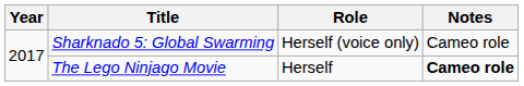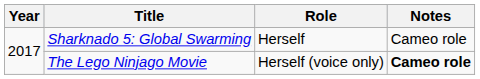 <table class="wikitable">
 <tr style="background:#b0c4de; text-align:center;">
 <th>Year</th>
 <th>Title</th>
 <th>Role</th>
 <th>Notes</th>
 </tr>
 <tr>
 <td rowspan=2>2017</td>
 <td><em><a href='#'>Sharknado 5: Global Swarming</a></em></td>
-<td>Herself (voice only)</td>
+<td>Herself</td>
 <td>Cameo role</td>
 </tr>
 <tr>
 <td><em><a href='#'>The Lego Ninjago Movie</a></em></td>
-<td>Herself</td>
+<td>Herself (voice only)</td>
 <td><strong>Cameo role</strong></td>
 </tr>
 </table>
